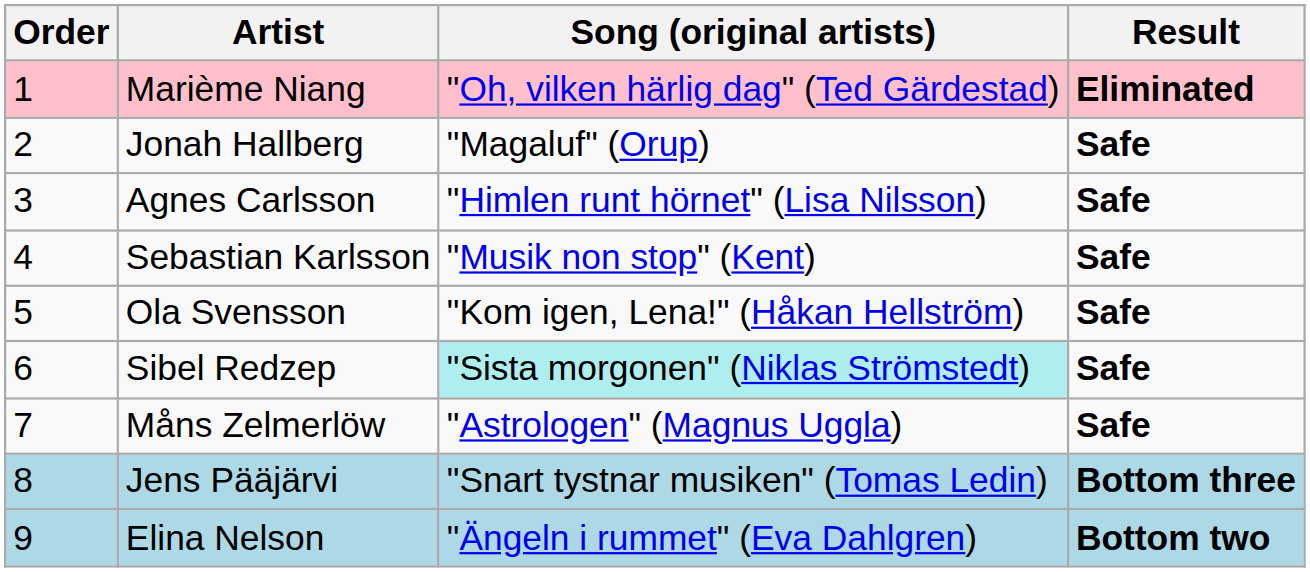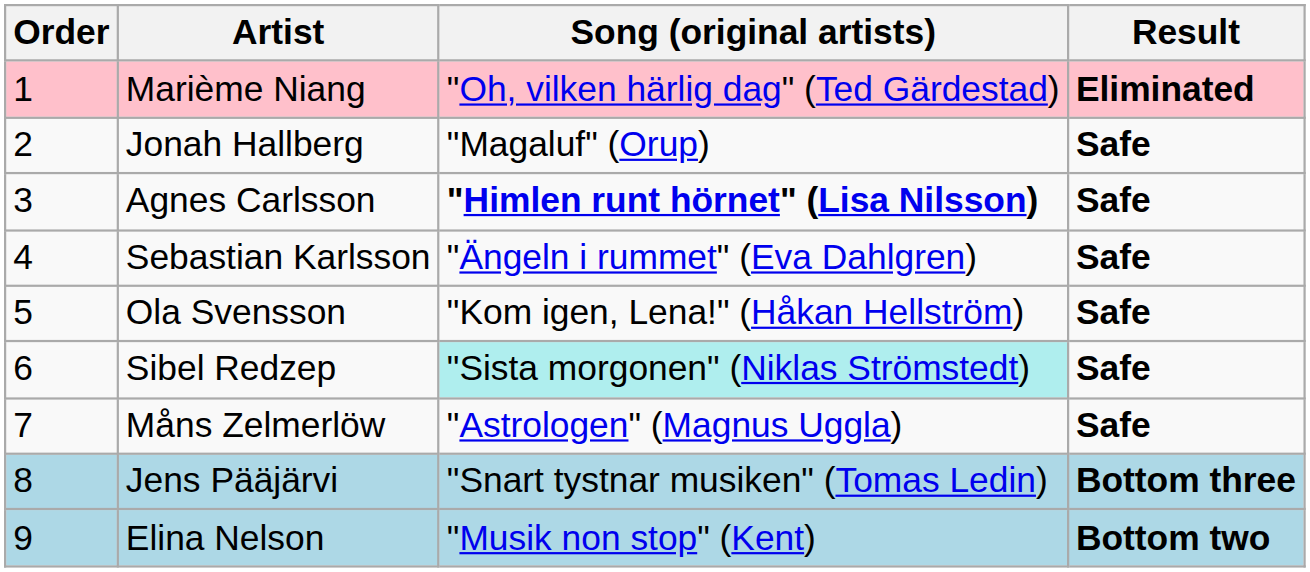 <table class=wikitable>
 <tr>
 <th>Order</th>
 <th>Artist</th>
 <th>Song (original artists)</th>
 <th>Result</th>
 </tr>
 <tr style="background:pink;">
 <td>1</td>
 <td>Marième Niang</td>
 <td>"<a href='#'>Oh, vilken härlig dag</a>" (<a href='#'>Ted Gärdestad</a>)</td>
 <td><strong>Eliminated</strong></td>
 </tr>
 <tr>
 <td>2</td>
 <td>Jonah Hallberg</td>
 <td>"Magaluf" (<a href='#'>Orup</a>)</td>
 <td><strong>Safe</strong></td>
 </tr>
 <tr>
 <td>3</td>
 <td>Agnes Carlsson</td>
-<td>"<a href='#'>Himlen runt hörnet</a>" (<a href='#'>Lisa Nilsson</a>)</td>
+<td><strong>"<a href='#'>Himlen runt hörnet</a>" (<a href='#'>Lisa Nilsson</a>)</strong></td>
 <td><strong>Safe</strong></td>
 </tr>
 <tr>
 <td>4</td>
 <td>Sebastian Karlsson</td>
-<td>"<a href='#'>Musik non stop</a>" (<a href='#'>Kent</a>)</td>
+<td>"<a href='#'>Ängeln i rummet</a>" (<a href='#'>Eva Dahlgren</a>)</td>
 <td><strong>Safe</strong></td>
 </tr>
 <tr>
 <td>5</td>
 <td>Ola Svensson</td>
 <td>"Kom igen, Lena!" (<a href='#'>Håkan Hellström</a>)</td>
 <td><strong>Safe</strong></td>
 </tr>
 <tr>
 <td>6</td>
 <td>Sibel Redzep</td>
 <td style="background: paleturquoise;">"Sista morgonen" (<a href='#'>Niklas Strömstedt</a>)</td>
 <td><strong>Safe</strong></td>
 </tr>
 <tr>
 <td>7</td>
 <td>Måns Zelmerlöw</td>
 <td>"<a href='#'>Astrologen</a>" (<a href='#'>Magnus Uggla</a>)</td>
 <td><strong>Safe</strong></td>
 </tr>
 <tr style="background:lightblue;">
 <td>8</td>
 <td>Jens Pääjärvi</td>
 <td>"Snart tystnar musiken" (<a href='#'>Tomas Ledin</a>)</td>
 <td><strong>Bottom three</strong></td>
 </tr>
 <tr style="background:lightblue;">
 <td>9</td>
 <td>Elina Nelson</td>
-<td>"<a href='#'>Ängeln i rummet</a>" (<a href='#'>Eva Dahlgren</a>)</td>
+<td>"<a href='#'>Musik non stop</a>" (<a href='#'>Kent</a>)</td>
 <td><strong>Bottom two</strong></td>
 </tr>
 </table>
